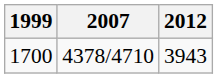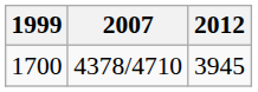 <table class="wikitable">
 <tr>
 <th>1999</th>
 <th>2007</th>
 <th>2012</th>
 </tr>
 <tr>
 <td>1700</td>
 <td>4378/4710<strong></strong></td>
-<td>3943</td>
+<td>3945</td>
 </tr>
 </table>
